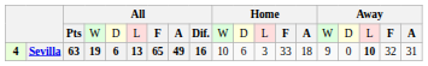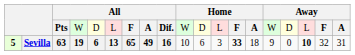 <table class="wikitable" style="font-size: 90%">
 <tr>
 <th rowspan="2" colspan="2"></th>
 <th colspan="7">All</th>
 <th colspan="5">Home</th>
 <th colspan="5">Away</th>
 </tr>
 <tr>
 <th width="20">Pts</th>
 <td style="text-align:center; background:#dfd; width:20px;">W</td>
 <td style="text-align:center; background:#ffd; width:20px;">D</td>
 <td style="text-align:center; background:#fdd; width:20px;">L</td>
 <th width="20">F</th>
 <th width="20">A</th>
 <th width="20">Dif.</th>
 <td style="text-align:center; background:#dfd; width:20px;">W</td>
 <td style="text-align:center; background:#ffd; width:20px;">D</td>
 <td style="text-align:center; background:#fdd; width:20px;">L</td>
 <th width="20">F</th>
 <th width="20">A</th>
 <td style="text-align:center; background:#dfd; width:20px;">W</td>
 <td style="text-align:center; background:#ffd; width:20px;">D</td>
 <td style="text-align:center; background:#fdd; width:20px;">L</td>
 <th width="20">F</th>
 <th width="20">A</th>
 </tr>
 <tr>
-<td style="background:#e8ffd8; width:20px; text-align:center;"><strong>4</strong></td>
+<td style="background:#e8ffd8; width:20px; text-align:center;"><strong>5</strong></td>
 <th><a href='#'>Sevilla</a></th>
 <th>63</th>
 <th>19</th>
 <th>6</th>
 <th>13</th>
 <th>65</th>
 <th>49</th>
 <th>16</th>
 <td style="text-align:center;">10</td>
 <td style="text-align:center;">6</td>
 <td style="text-align:center;">3</td>
-<td style="text-align:center;">33</td>
+<td style="text-align:center;"><strong>33</strong></td>
 <td style="text-align:center;">18</td>
 <td style="text-align:center;">9</td>
 <td style="text-align:center;">0</td>
 <td style="text-align:center;"><strong>10</strong></td>
 <td style="text-align:center;">32</td>
 <td style="text-align:center;">31</td>
 </tr>
 </table>
